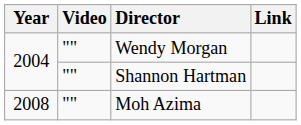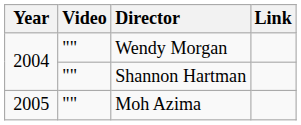 <table class="wikitable">
 <tr>
 <th style="vertical-align:top; text-align:center; width:40px;">Year</th>
 <th style="text-align:left; vertical-align:top;">Video</th>
 <th style="text-align:left; vertical-align:top;">Director</th>
 <th style="text-align:left; vertical-align:top;">Link</th>
 </tr>
 <tr>
 <td style="text-align:center;" rowspan="2">2004</td>
 <td style="text-align:left; vertical-align:top;">""</td>
 <td style="text-align:left; vertical-align:top;">Wendy Morgan</td>
 <td style="text-align:left; vertical-align:top;"></td>
 </tr>
 <tr style="text-align:left; vertical-align:top;">
 <td>""</td>
 <td>Shannon Hartman</td>
 <td></td>
 </tr>
 <tr>
-<td style="text-align:center;">2008</td>
+<td style="text-align:center;">2005</td>
 <td style="text-align:left; vertical-align:top;">""</td>
 <td style="text-align:left; vertical-align:top;">Moh Azima</td>
 <td style="text-align:left; vertical-align:top;"></td>
 </tr>
 </table>
